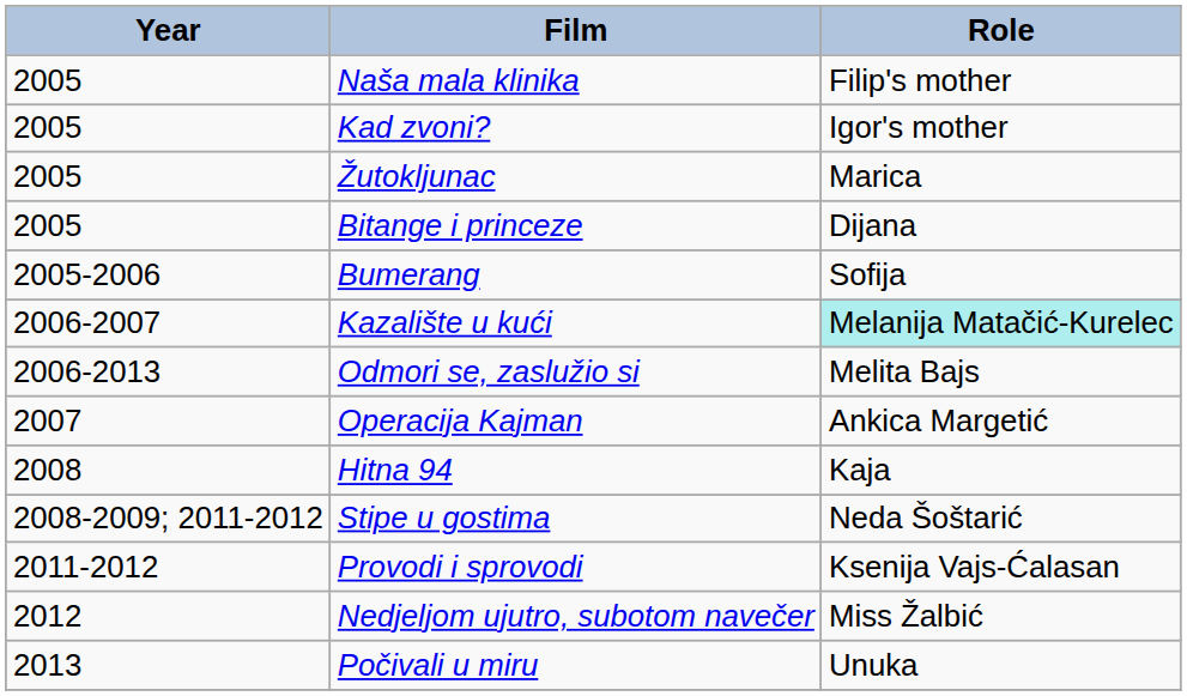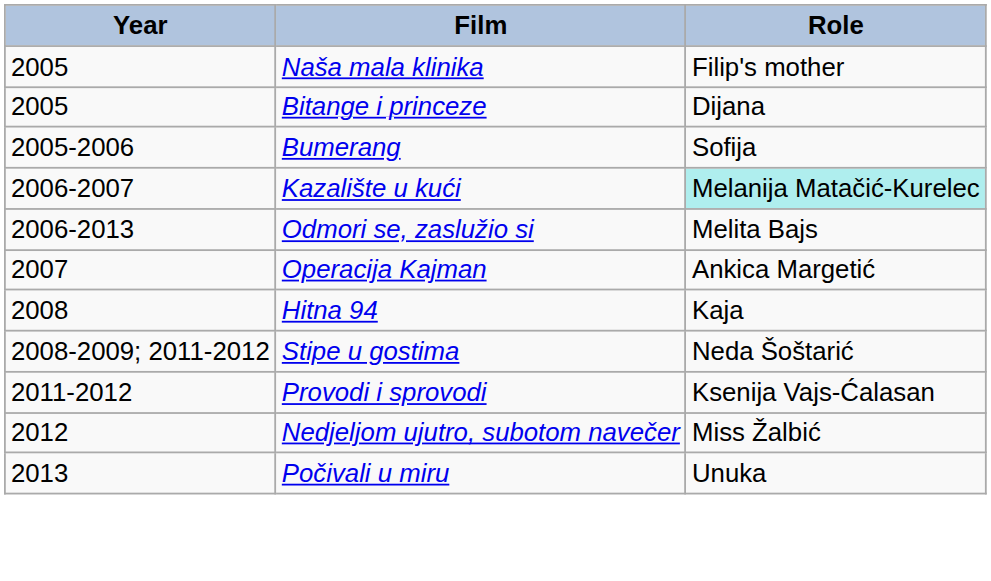 <table class="wikitable" style="font-size:90%;">
 <tr>
 <th style="background:#B0C4DE;">Year</th>
 <th style="background:#B0C4DE;">Film</th>
 <th style="background:#B0C4DE;">Role</th>
 </tr>
 <tr>
 <td>2005</td>
 <td><em><a href='#'>Naša mala klinika</a></em></td>
 <td>Filip's mother</td>
-</tr>
-<tr>
-<td>2005</td>
-<td><em><a href='#'>Kad zvoni?</a></em></td>
-<td>Igor's mother</td>
-</tr>
-<tr>
-<td>2005</td>
-<td><em><a href='#'>Žutokljunac</a></em></td>
-<td>Marica</td>
 </tr>
 <tr>
 <td>2005</td>
 <td><em><a href='#'>Bitange i princeze</a></em></td>
 <td>Dijana</td>
 </tr>
 <tr>
 <td>2005-2006</td>
 <td><em><a href='#'>Bumerang</a></em></td>
 <td>Sofija</td>
 </tr>
 <tr>
 <td>2006-2007</td>
 <td><em><a href='#'>Kazalište u kući</a></em></td>
 <td style="background: paleturquoise;">Melanija Matačić-Kurelec</td>
 </tr>
 <tr>
 <td>2006-2013</td>
 <td><em><a href='#'>Odmori se, zaslužio si</a></em></td>
 <td>Melita Bajs</td>
 </tr>
 <tr>
 <td>2007</td>
 <td><em><a href='#'>Operacija Kajman</a></em></td>
 <td>Ankica Margetić</td>
 </tr>
 <tr>
 <td>2008</td>
 <td><em><a href='#'>Hitna 94</a></em></td>
 <td>Kaja</td>
 </tr>
 <tr>
 <td>2008-2009; 2011-2012</td>
 <td><em><a href='#'>Stipe u gostima</a></em></td>
 <td>Neda Šoštarić</td>
 </tr>
 <tr>
 <td>2011-2012</td>
 <td><em><a href='#'>Provodi i sprovodi</a></em></td>
 <td>Ksenija Vajs-Ćalasan</td>
 </tr>
 <tr>
 <td>2012</td>
 <td><em><a href='#'>Nedjeljom ujutro, subotom navečer</a></em></td>
 <td>Miss Žalbić</td>
 </tr>
 <tr>
 <td>2013</td>
 <td><em><a href='#'>Počivali u miru</a></em></td>
 <td>Unuka</td>
 </tr>
 </table>
